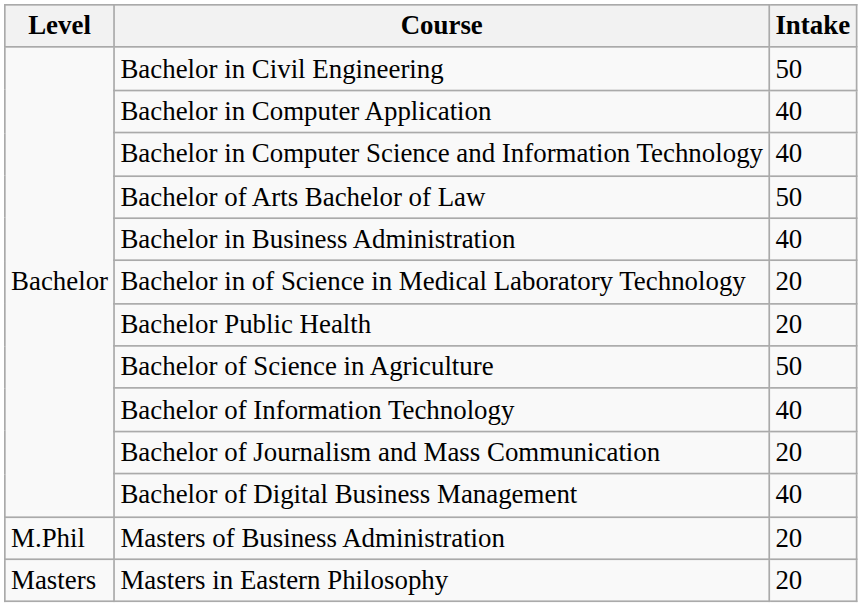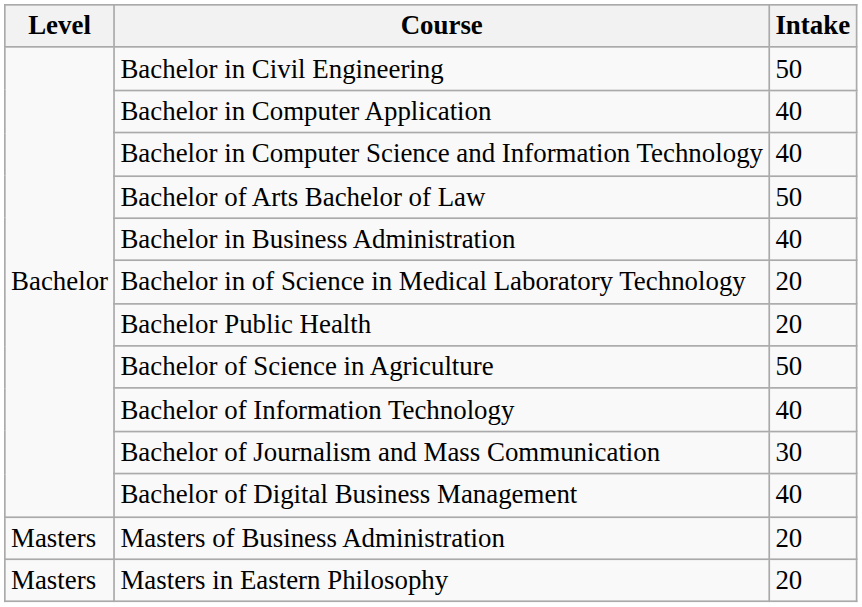 <table class="wikitable sortable">
 <tr>
 <th>Level</th>
 <th>Course</th>
 <th>Intake</th>
 </tr>
 <tr>
 <td rowspan="11">Bachelor</td>
 <td>Bachelor in Civil Engineering</td>
 <td>50</td>
 </tr>
 <tr>
 <td>Bachelor in Computer Application</td>
 <td>40</td>
 </tr>
 <tr>
 <td>Bachelor in Computer Science and Information Technology</td>
 <td>40</td>
 </tr>
 <tr>
 <td>Bachelor of Arts Bachelor of Law</td>
 <td>50</td>
 </tr>
 <tr>
 <td>Bachelor in Business Administration</td>
 <td>40</td>
 </tr>
 <tr>
 <td>Bachelor in of Science in Medical Laboratory Technology</td>
 <td>20</td>
 </tr>
 <tr>
 <td>Bachelor Public Health</td>
 <td>20</td>
 </tr>
 <tr>
 <td>Bachelor of Science in Agriculture</td>
 <td>50</td>
 </tr>
 <tr>
 <td>Bachelor of Information Technology</td>
 <td>40</td>
 </tr>
 <tr>
 <td>Bachelor of Journalism and Mass Communication</td>
-<td>20</td>
+<td>30</td>
 </tr>
 <tr>
 <td>Bachelor of Digital Business Management</td>
 <td>40</td>
 </tr>
 <tr>
-<td>M.Phil</td>
+<td>Masters</td>
 <td>Masters of Business Administration</td>
 <td>20</td>
 </tr>
 <tr>
 <td>Masters</td>
 <td>Masters in Eastern Philosophy</td>
 <td>20</td>
 </tr>
 </table>
